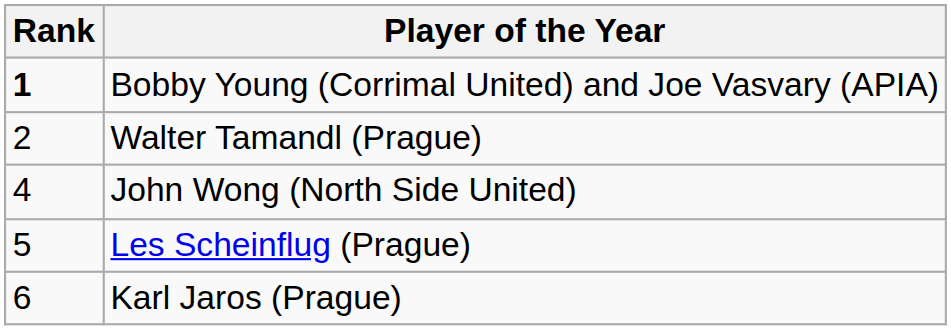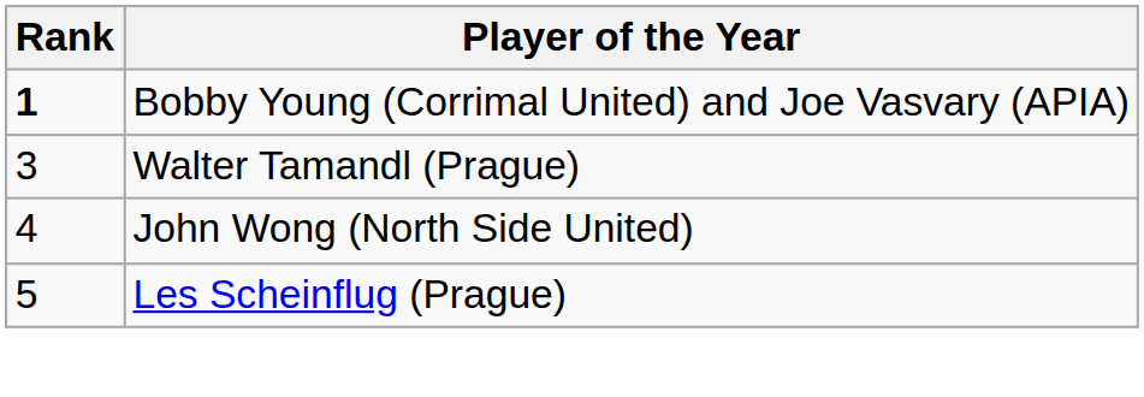 <table class="wikitable defaultcenter col2left">
 <tr>
 <th>Rank</th>
 <th>Player of the Year</th>
 </tr>
 <tr>
 <td><strong>1</strong></td>
 <td>Bobby Young (Corrimal United) and Joe Vasvary (APIA)</td>
 </tr>
 <tr>
-<td>2</td>
+<td>3</td>
 <td>Walter Tamandl (Prague)</td>
 </tr>
 <tr>
 <td>4</td>
 <td>John Wong (North Side United)</td>
 </tr>
 <tr>
 <td>5</td>
 <td><a href='#'>Les Scheinflug</a> (Prague)</td>
 </tr>
-<tr>
-<td>6</td>
-<td>Karl Jaros (Prague)</td>
-</tr>
 </table>
